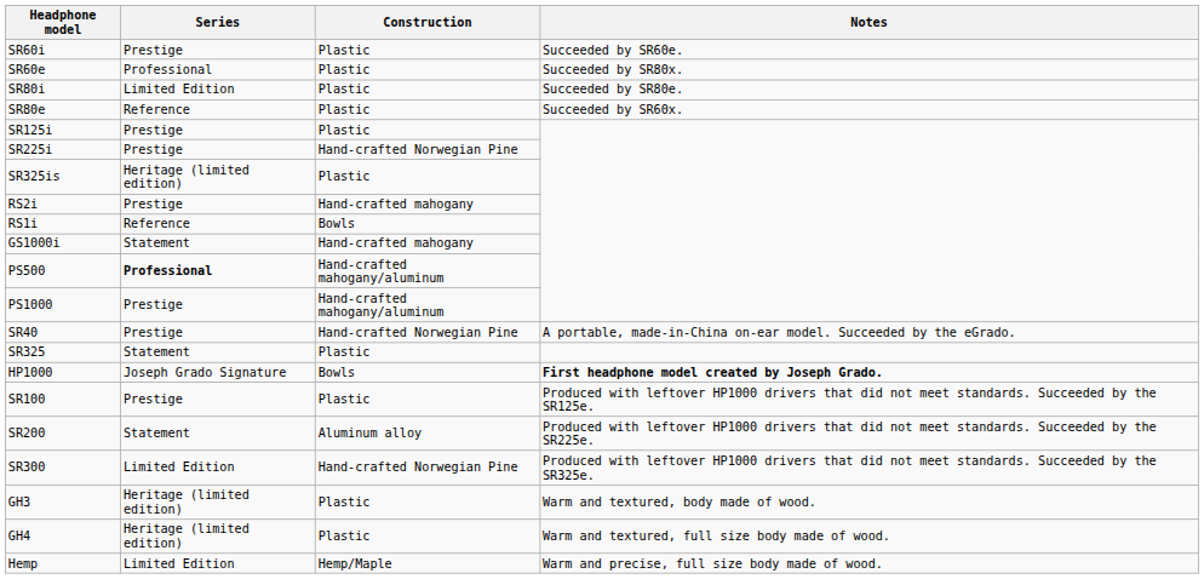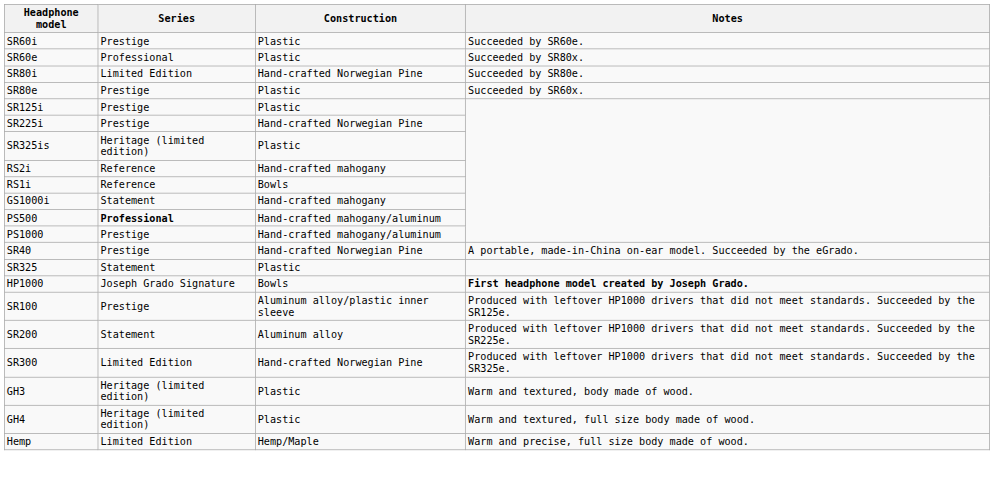 <table class="wikitable" style="margin:auto;">
 <tr>
 <th>Headphone model</th>
 <th>Series</th>
 <th>Construction</th>
 <th>Notes</th>
 </tr>
 <tr>
 <td>SR60i</td>
 <td>Prestige</td>
 <td>Plastic</td>
 <td>Succeeded by SR60e.</td>
 </tr>
 <tr>
 <td>SR60e</td>
 <td>Professional</td>
 <td>Plastic</td>
 <td>Succeeded by SR80x.</td>
 </tr>
 <tr>
 <td>SR80i</td>
 <td>Limited Edition</td>
-<td>Plastic</td>
+<td>Hand-crafted Norwegian Pine</td>
 <td>Succeeded by SR80e.</td>
 </tr>
 <tr>
 <td>SR80e</td>
-<td>Reference</td>
+<td>Prestige</td>
 <td>Plastic</td>
 <td>Succeeded by SR60x.</td>
 </tr>
 <tr>
 <td>SR125i</td>
 <td>Prestige</td>
 <td>Plastic</td>
 </tr>
 <tr>
 <td>SR225i</td>
 <td>Prestige</td>
 <td>Hand-crafted Norwegian Pine</td>
 </tr>
 <tr>
 <td>SR325is</td>
 <td>Heritage (limited edition)</td>
 <td>Plastic</td>
 </tr>
 <tr>
 <td>RS2i</td>
-<td>Prestige</td>
+<td>Reference</td>
 <td>Hand-crafted mahogany</td>
 </tr>
 <tr>
 <td>RS1i</td>
 <td>Reference</td>
 <td>Bowls</td>
 </tr>
 <tr>
 <td>GS1000i</td>
 <td>Statement</td>
 <td>Hand-crafted mahogany</td>
 </tr>
 <tr>
 <td>PS500</td>
 <td><strong>Professional</strong></td>
 <td>Hand-crafted mahogany/aluminum</td>
 </tr>
 <tr>
 <td>PS1000</td>
 <td>Prestige</td>
 <td>Hand-crafted mahogany/aluminum</td>
 </tr>
 <tr>
 <td>SR40</td>
 <td>Prestige</td>
 <td>Hand-crafted Norwegian Pine</td>
 <td>A portable, made-in-China on-ear model. Succeeded by the eGrado.</td>
 </tr>
 <tr>
 <td>SR325</td>
 <td>Statement</td>
 <td>Plastic</td>
 </tr>
 <tr>
 <td>HP1000</td>
 <td>Joseph Grado Signature</td>
 <td>Bowls</td>
 <td><strong>First headphone model created by Joseph Grado.</strong></td>
 </tr>
 <tr>
 <td>SR100</td>
 <td>Prestige</td>
-<td>Plastic</td>
+<td>Aluminum alloy/plastic inner sleeve</td>
 <td>Produced with leftover HP1000 drivers that did not meet standards. Succeeded by the SR125e.</td>
 </tr>
 <tr>
 <td>SR200</td>
 <td>Statement</td>
 <td>Aluminum alloy</td>
 <td>Produced with leftover HP1000 drivers that did not meet standards. Succeeded by the SR225e.</td>
 </tr>
 <tr>
 <td>SR300</td>
 <td>Limited Edition</td>
 <td>Hand-crafted Norwegian Pine</td>
 <td>Produced with leftover HP1000 drivers that did not meet standards. Succeeded by the SR325e.</td>
 </tr>
 <tr>
 <td>GH3</td>
 <td>Heritage (limited edition)</td>
 <td>Plastic</td>
 <td>Warm and textured, body made of wood.</td>
 </tr>
 <tr>
 <td>GH4</td>
 <td>Heritage (limited edition)</td>
 <td>Plastic</td>
 <td>Warm and textured, full size body made of wood.</td>
 </tr>
 <tr>
 <td>Hemp</td>
 <td>Limited Edition</td>
 <td>Hemp/Maple</td>
 <td>Warm and precise, full size body made of wood.</td>
 </tr>
 </table>
